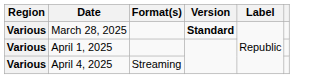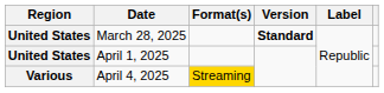 <table class="wikitable plainrowheaders">
 <tr>
 <th scope="col">Region</th>
 <th scope="col">Date</th>
 <th scope="col">Format(s)</th>
 <th scope="col">Version</th>
 <th scope="col">Label</th>
 <th scope="col"></th>
 </tr>
 <tr>
-<th scope="row">Various</th>
+<th scope="row">United States</th>
 <td>March 28, 2025</td>
 <td></td>
 <td><strong>Standard</strong></td>
 <td rowspan="3">Republic</td>
 <td style="text-align: center;"></td>
 </tr>
 <tr>
-<th scope="row">Various</th>
+<th scope="row">United States</th>
 <td>April 1, 2025</td>
 <td></td>
 <td rowspan="2"></td>
 <td></td>
 </tr>
 <tr>
 <th scope="row">Various</th>
 <td>April 4, 2025</td>
-<td>Streaming</td>
+<td style="background: gold;">Streaming</td>
 <td></td>
 </tr>
 </table>
